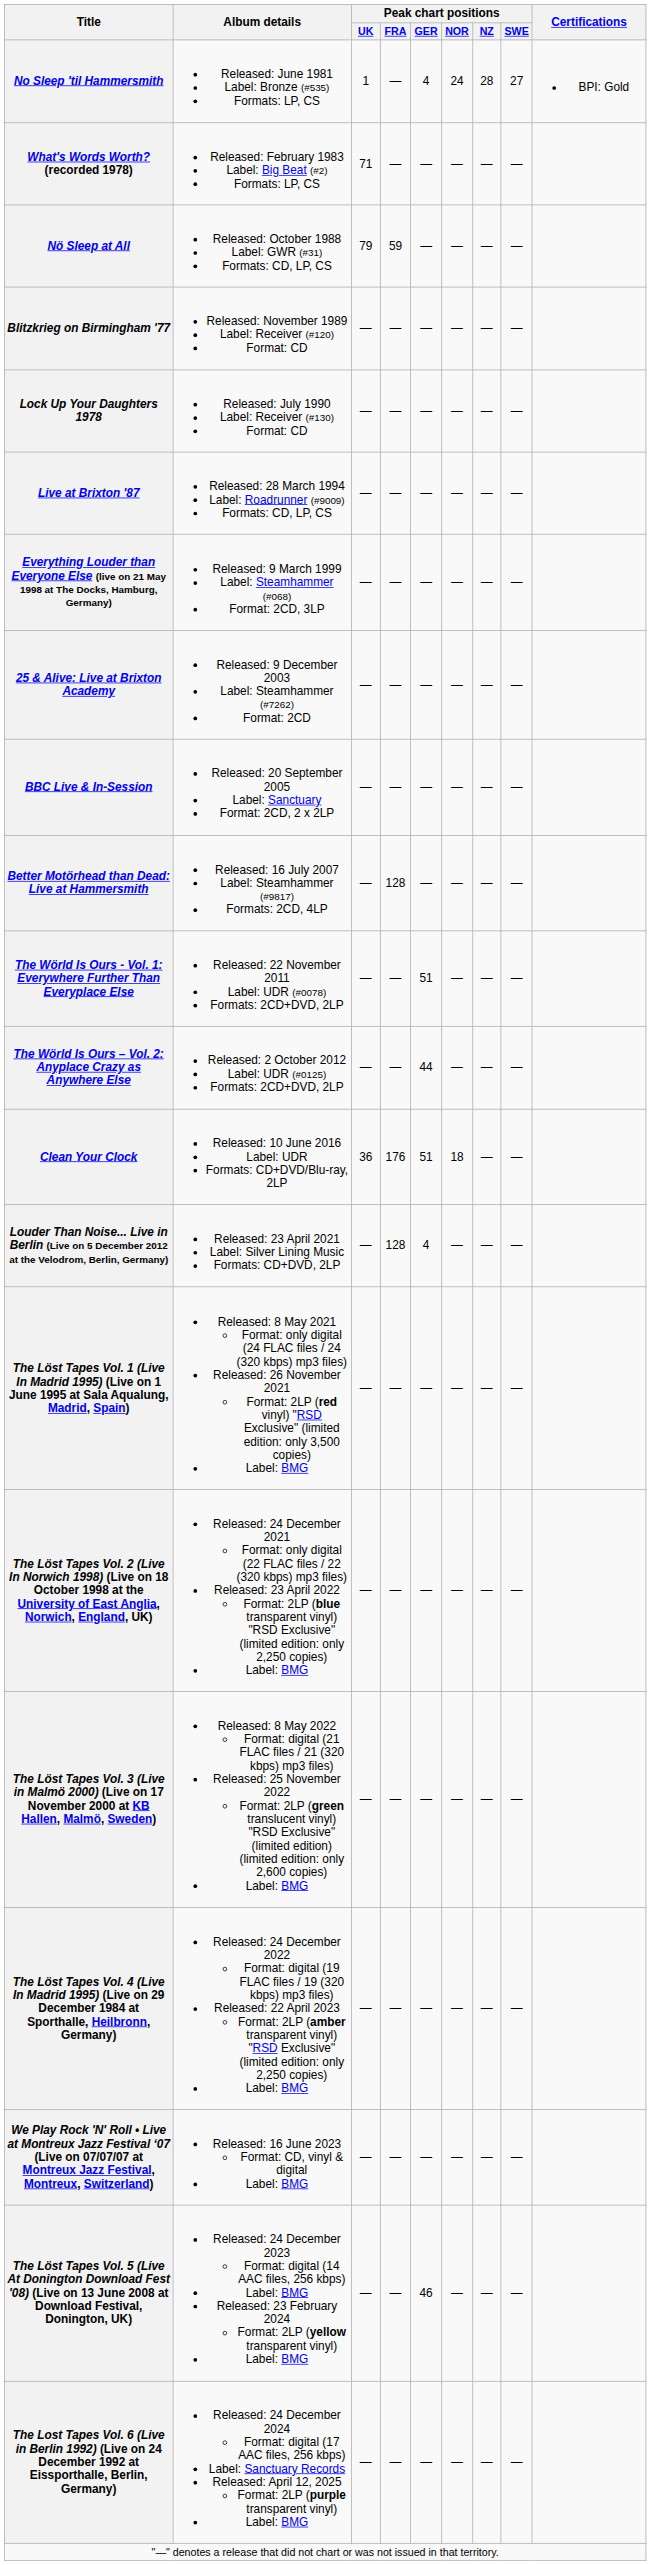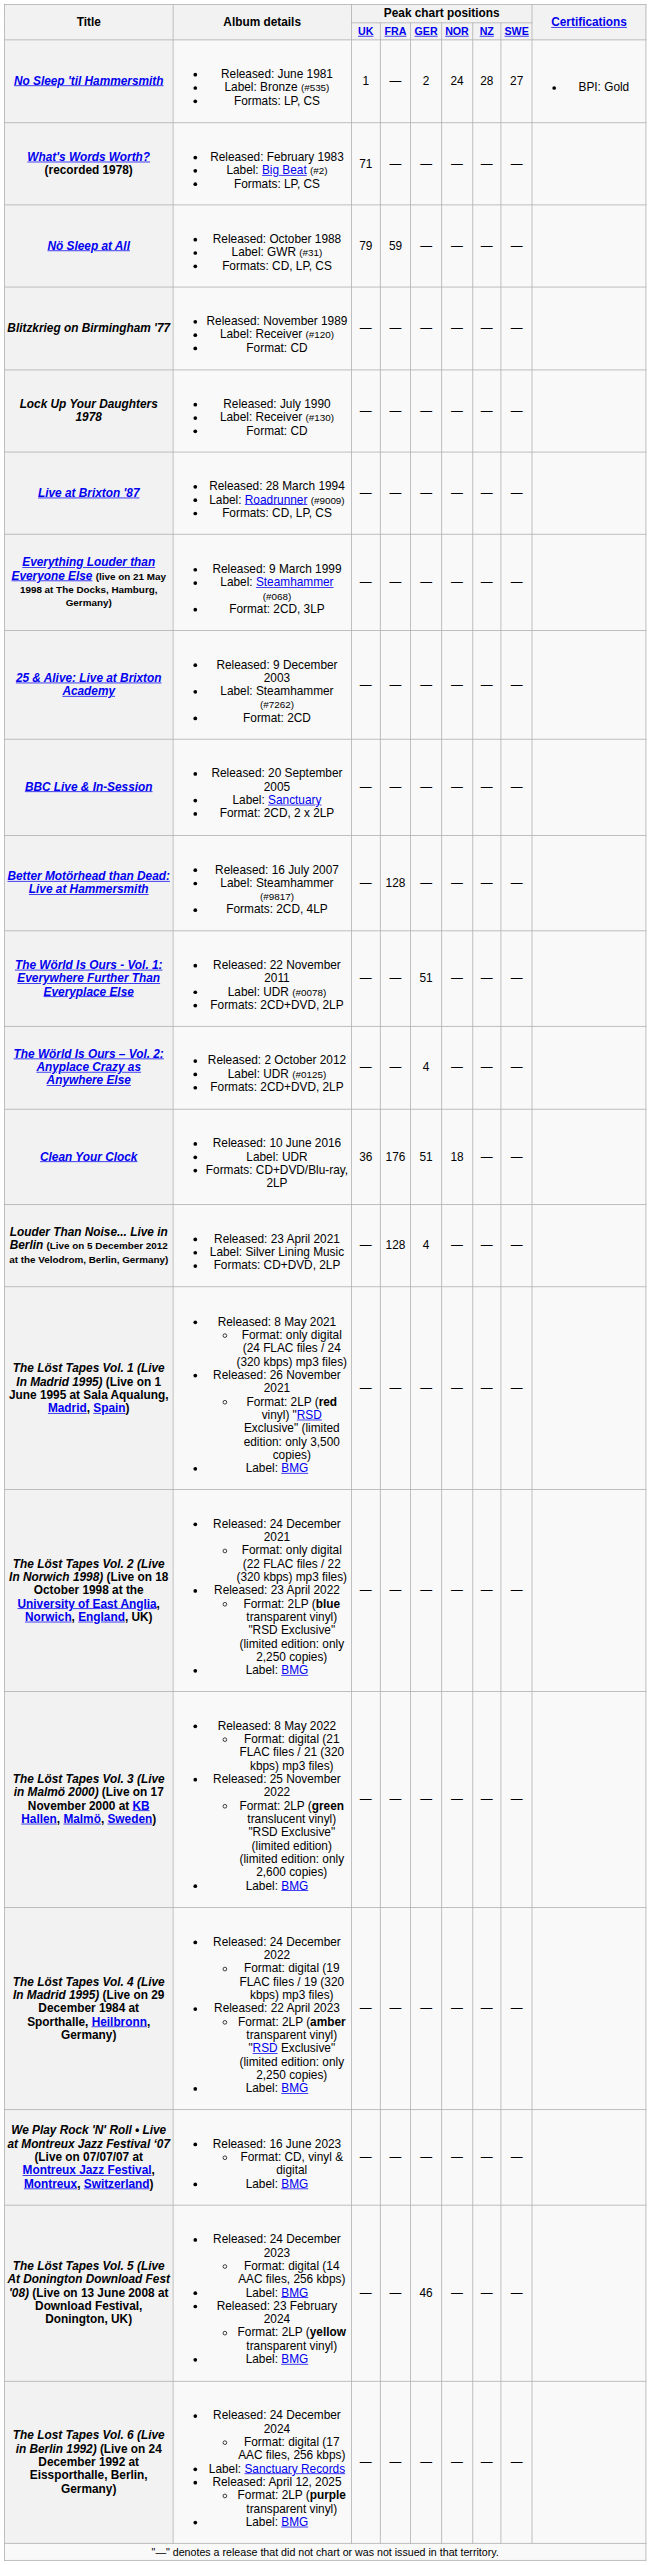 <table class="wikitable plainrowheaders" style="text-align:center;">
 <tr>
 <th scope="col" rowspan="2" style="width:16em;">Title</th>
 <th scope="col" rowspan="2" style="width:16em;">Album details</th>
 <th scope="col" colspan="6">Peak chart positions</th>
 <th scope="col" rowspan="2" style="width:10em;"><a href='#'>Certifications</a></th>
 </tr>
 <tr>
 <th scope="col" style="width:2.5em;font-size:90%;"><a href='#'>UK</a><br></th>
 <th scope="col" style="width:2.5em;font-size:90%;"><a href='#'>FRA</a><br></th>
 <th scope="col" style="width:2.5em;font-size:90%;"><a href='#'>GER</a><br></th>
 <th scope="col" style="width:2.5em;font-size:90%;"><a href='#'>NOR</a><br></th>
 <th scope="col" style="width:2.5em;font-size:90%;"><a href='#'>NZ</a><br></th>
 <th scope="col" style="width:2.5em;font-size:90%;"><a href='#'>SWE</a><br></th>
 </tr>
 <tr>
 <th scope="row"><em><a href='#'>No Sleep 'til Hammersmith</a></em></th>
 <td><br><ul><li>Released: June 1981</li><li>Label: Bronze <small>(#535)</small></li><li>Formats: LP, CS</li></ul></td>
 <td>1</td>
 <td>—</td>
-<td>4</td>
+<td>2</td>
 <td>24</td>
 <td>28</td>
 <td>27</td>
 <td><br><ul><li>BPI: Gold</li></ul></td>
 </tr>
 <tr>
 <th scope="row"><em><a href='#'>What's Words Worth?</a></em> (recorded 1978)</th>
 <td><br><ul><li>Released: February 1983</li><li>Label: <a href='#'>Big Beat</a> <small>(#2)</small></li><li>Formats: LP, CS</li></ul></td>
 <td>71</td>
 <td>—</td>
 <td>—</td>
 <td>—</td>
 <td>—</td>
 <td>—</td>
 <td></td>
 </tr>
 <tr>
 <th scope="row"><em><a href='#'>Nö Sleep at All</a></em></th>
 <td><br><ul><li>Released: October 1988</li><li>Label: GWR <small>(#31)</small></li><li>Formats: CD, LP, CS</li></ul></td>
 <td>79</td>
 <td>59</td>
 <td>—</td>
 <td>—</td>
 <td>—</td>
 <td>—</td>
 <td></td>
 </tr>
 <tr>
 <th scope="row"><em>Blitzkrieg on Birmingham '77</em></th>
 <td><br><ul><li>Released: November 1989</li><li>Label: Receiver <small>(#120)</small></li><li>Format: CD</li></ul></td>
 <td>—</td>
 <td>—</td>
 <td>—</td>
 <td>—</td>
 <td>—</td>
 <td>—</td>
 <td></td>
 </tr>
 <tr>
 <th scope="row"><em>Lock Up Your Daughters 1978</em></th>
 <td><br><ul><li>Released: July 1990</li><li>Label: Receiver <small>(#130)</small></li><li>Format: CD</li></ul></td>
 <td>—</td>
 <td>—</td>
 <td>—</td>
 <td>—</td>
 <td>—</td>
 <td>—</td>
 <td></td>
 </tr>
 <tr>
 <th scope="row"><em><a href='#'>Live at Brixton '87</a></em></th>
 <td><br><ul><li>Released: 28 March 1994</li><li>Label: <a href='#'>Roadrunner</a> <small>(#9009)</small></li><li>Formats: CD, LP, CS</li></ul></td>
 <td>—</td>
 <td>—</td>
 <td>—</td>
 <td>—</td>
 <td>—</td>
 <td>—</td>
 <td></td>
 </tr>
 <tr>
 <th scope="row"><em><a href='#'>Everything Louder than Everyone Else</a></em> <small>(live on 21 May 1998 at The Docks, Hamburg, Germany)</small></th>
 <td><br><ul><li>Released: 9 March 1999</li><li>Label: <a href='#'>Steamhammer</a> <small>(#068)</small></li><li>Format: 2CD, 3LP</li></ul></td>
 <td>—</td>
 <td>—</td>
 <td>—</td>
 <td>—</td>
 <td>—</td>
 <td>—</td>
 <td></td>
 </tr>
 <tr>
 <th scope="row"><em><a href='#'>25 & Alive: Live at Brixton Academy</a></em></th>
 <td><br><ul><li>Released: 9 December 2003</li><li>Label: Steamhammer <small>(#7262)</small></li><li>Format: 2CD</li></ul></td>
 <td>—</td>
 <td>—</td>
 <td>—</td>
 <td>—</td>
 <td>—</td>
 <td>—</td>
 <td></td>
 </tr>
 <tr>
 <th scope="row"><em><a href='#'>BBC Live & In-Session</a> </em></th>
 <td><br><ul><li>Released: 20 September 2005</li><li>Label: <a href='#'>Sanctuary</a></li><li>Format: 2CD, 2 x 2LP</li></ul></td>
 <td>—</td>
 <td>—</td>
 <td>—</td>
 <td>—</td>
 <td>—</td>
 <td>—</td>
 <td></td>
 </tr>
 <tr>
 <th scope="row"><em><a href='#'>Better Motörhead than Dead: Live at Hammersmith</a></em></th>
 <td><br><ul><li>Released: 16 July 2007</li><li>Label: Steamhammer <small>(#9817)</small></li><li>Formats: 2CD, 4LP</li></ul></td>
 <td>—</td>
 <td>128<br></td>
 <td>—</td>
 <td>—</td>
 <td>—</td>
 <td>—</td>
 <td></td>
 </tr>
 <tr>
 <th scope="row"><em><a href='#'>The Wörld Is Ours - Vol. 1: Everywhere Further Than Everyplace Else</a></em></th>
 <td><br><ul><li>Released: 22 November 2011</li><li>Label: UDR <small>(#0078)</small></li><li>Formats: 2CD+DVD, 2LP</li></ul></td>
 <td>—</td>
 <td>—</td>
 <td>51</td>
 <td>—</td>
 <td>—</td>
 <td>—</td>
 <td></td>
 </tr>
 <tr>
 <th scope="row"><em><a href='#'>The Wörld Is Ours – Vol. 2: Anyplace Crazy as Anywhere Else</a></em></th>
 <td><br><ul><li>Released: 2 October 2012</li><li>Label: UDR <small>(#0125)</small></li><li>Formats: 2CD+DVD, 2LP</li></ul></td>
 <td>—</td>
 <td>—</td>
-<td>44</td>
+<td>4</td>
 <td>—</td>
 <td>—</td>
 <td>—</td>
 <td></td>
 </tr>
 <tr>
 <th scope="row"><em><a href='#'>Clean Your Clock</a></em></th>
 <td><br><ul><li>Released: 10 June 2016</li><li>Label: UDR</li><li>Formats: CD+DVD/Blu-ray, 2LP</li></ul></td>
 <td>36</td>
 <td>176</td>
 <td>51</td>
 <td>18<br></td>
 <td>—</td>
 <td>—</td>
 <td></td>
 </tr>
 <tr>
 <th scope="row"><em>Louder Than Noise... Live in Berlin</em> <small>(Live on 5 December 2012 at the Velodrom, Berlin, Germany)</small></th>
 <td><br><ul><li>Released: 23 April 2021</li><li>Label: Silver Lining Music</li><li>Formats: CD+DVD, 2LP</li></ul></td>
 <td>—</td>
 <td>128<br></td>
 <td>4</td>
 <td>—</td>
 <td>—</td>
 <td>—</td>
 <td></td>
 </tr>
 <tr>
 <th scope="row"><em>The Löst Tapes Vol. 1 (Live In Madrid 1995)</em> (Live on 1 June 1995 at Sala Aqualung, <a href='#'>Madrid</a>, <a href='#'>Spain</a>)</th>
 <td><br><ul><li>Released: 8 May 2021<ul><li>Format: only digital (24 FLAC files / 24 (320 kbps) mp3 files)</li></ul></li><li>Released: 26 November 2021<ul><li>Format: 2LP (<strong>red</strong> vinyl) "<a href='#'>RSD</a> Exclusive" (limited edition: only 3,500 copies)</li></ul></li><li>Label: <a href='#'>BMG</a></li></ul></td>
 <td>—</td>
 <td>—</td>
 <td>—</td>
 <td>—</td>
 <td>—</td>
 <td>—</td>
 <td></td>
 </tr>
 <tr>
 <th scope="row"><em>The Löst Tapes Vol. 2 (Live In Norwich 1998)</em> (Live on 18 October 1998 at the <a href='#'>University of East Anglia</a>, <a href='#'>Norwich</a>, <a href='#'>England</a>, UK)</th>
 <td><br><ul><li>Released: 24 December 2021<ul><li>Format: only digital (22 FLAC files / 22 (320 kbps) mp3 files)</li></ul></li><li>Released: 23 April 2022<ul><li>Format: 2LP (<strong>blue</strong> transparent vinyl) "RSD Exclusive" (limited edition: only 2,250 copies)</li></ul></li><li>Label: <a href='#'>BMG</a></li></ul></td>
 <td>—</td>
 <td>—</td>
 <td>—</td>
 <td>—</td>
 <td>—</td>
 <td>—</td>
 <td></td>
 </tr>
 <tr>
 <th scope="row"><em>The Löst Tapes Vol. 3 (Live in Malmö 2000)</em> (Live on 17 November 2000 at <a href='#'>KB Hallen</a>, <a href='#'>Malmö</a>, <a href='#'>Sweden</a>)</th>
 <td><br><ul><li>Released: 8 May 2022<ul><li>Format: digital (21 FLAC files / 21 (320 kbps) mp3 files)</li></ul></li><li>Released: 25 November 2022<ul><li>Format: 2LP (<strong>green</strong> translucent vinyl) "RSD Exclusive" (limited edition) (limited edition: only 2,600 copies)</li></ul></li><li>Label: <a href='#'>BMG</a></li></ul></td>
 <td>—</td>
 <td>—</td>
 <td>—</td>
 <td>—</td>
 <td>—</td>
 <td>—</td>
 <td></td>
 </tr>
 <tr>
 <th scope="row"><em>The Löst Tapes Vol. 4 (Live In Madrid 1995)</em> (Live on 29 December 1984 at Sporthalle, <a href='#'>Heilbronn</a>, Germany)</th>
 <td><br><ul><li>Released: 24 December 2022<ul><li>Format: digital (19 FLAC files / 19 (320 kbps) mp3 files)</li></ul></li><li>Released: 22 April 2023<ul><li>Format: 2LP (<strong>amber</strong> transparent vinyl) "<a href='#'>RSD</a> Exclusive" (limited edition: only 2,250 copies)</li></ul></li><li>Label: <a href='#'>BMG</a></li></ul></td>
 <td>—</td>
 <td>—</td>
 <td>—</td>
 <td>—</td>
 <td>—</td>
 <td>—</td>
 <td></td>
 </tr>
 <tr>
 <th scope="row"><em>We Play Rock 'N' Roll • Live at Montreux Jazz Festival ‘07</em> (Live on 07/07/07 at <a href='#'>Montreux Jazz Festival</a>, <a href='#'>Montreux</a>, <a href='#'>Switzerland</a>)</th>
 <td><br><ul><li>Released: 16 June 2023<ul><li>Format: CD, vinyl & digital</li></ul></li><li>Label: <a href='#'>BMG</a></li></ul></td>
 <td>—</td>
 <td>—</td>
 <td>—</td>
 <td>—</td>
 <td>—</td>
 <td>—</td>
 <td></td>
 </tr>
 <tr>
 <th scope="row"><em>The Löst Tapes Vol. 5 (Live At Donington Download Fest '08)</em> (Live on 13 June 2008 at Download Festival, Donington, UK)</th>
 <td><br><ul><li>Released: 24 December 2023<ul><li>Format: digital (14 AAC files, 256 kbps)</li></ul></li><li>Label: <a href='#'>BMG</a></li><li>Released: 23 February 2024<ul><li>Format: 2LP (<strong>yellow</strong> transparent vinyl)</li></ul></li><li>Label: <a href='#'>BMG</a></li></ul></td>
 <td>—</td>
 <td>—</td>
 <td>46</td>
 <td>—</td>
 <td>—</td>
 <td>—</td>
 <td></td>
 </tr>
 <tr>
 <th scope="row"><em>The Lost Tapes Vol. 6 (Live in Berlin 1992)</em> (Live on 24 December 1992 at Eissporthalle, Berlin, Germany)</th>
 <td><br><ul><li>Released: 24 December 2024<ul><li>Format: digital (17 AAC files, 256 kbps)</li></ul></li><li>Label: <a href='#'>Sanctuary Records</a></li><li>Released: April 12, 2025<ul><li>Format: 2LP (<strong>purple</strong> transparent vinyl)</li></ul></li><li>Label: <a href='#'>BMG</a></li></ul></td>
 <td>—</td>
 <td>—</td>
 <td>—</td>
 <td>—</td>
 <td>—</td>
 <td>—</td>
 <td></td>
 </tr>
 <tr>
 <td colspan="10" style="font-size:90%">"—" denotes a release that did not chart or was not issued in that territory.</td>
 </tr>
 </table>
